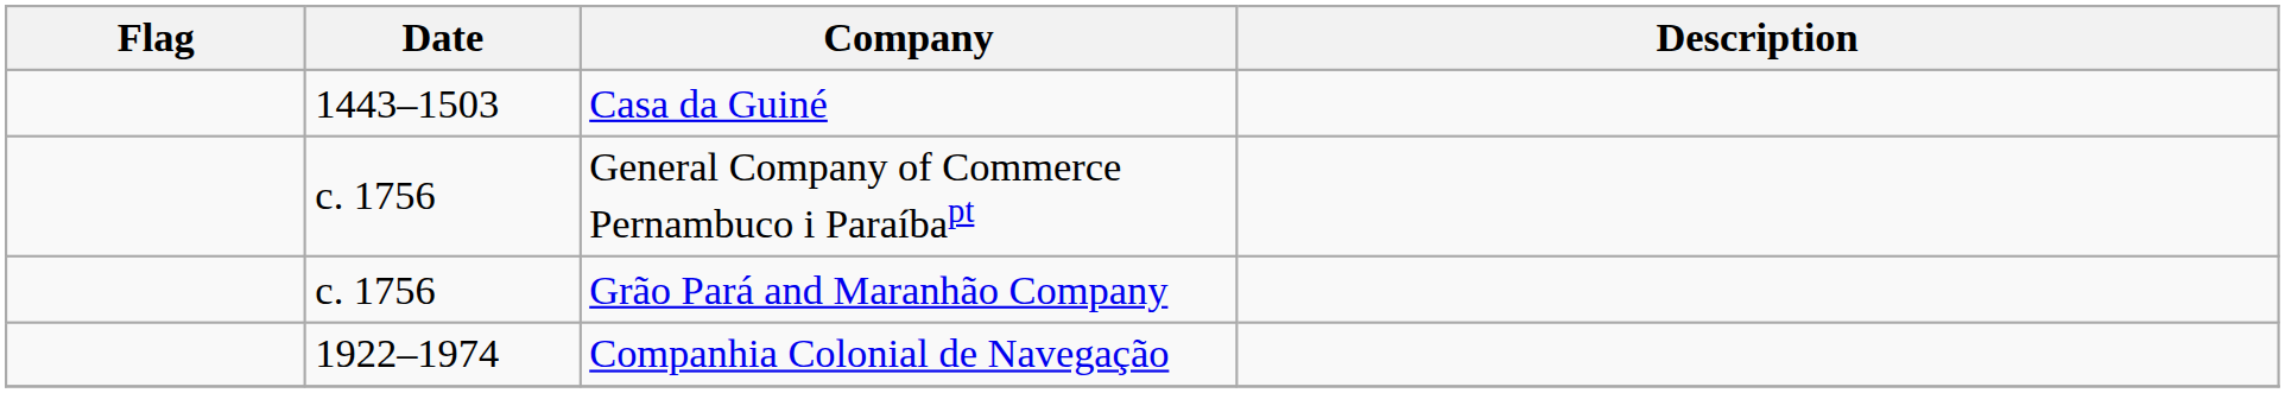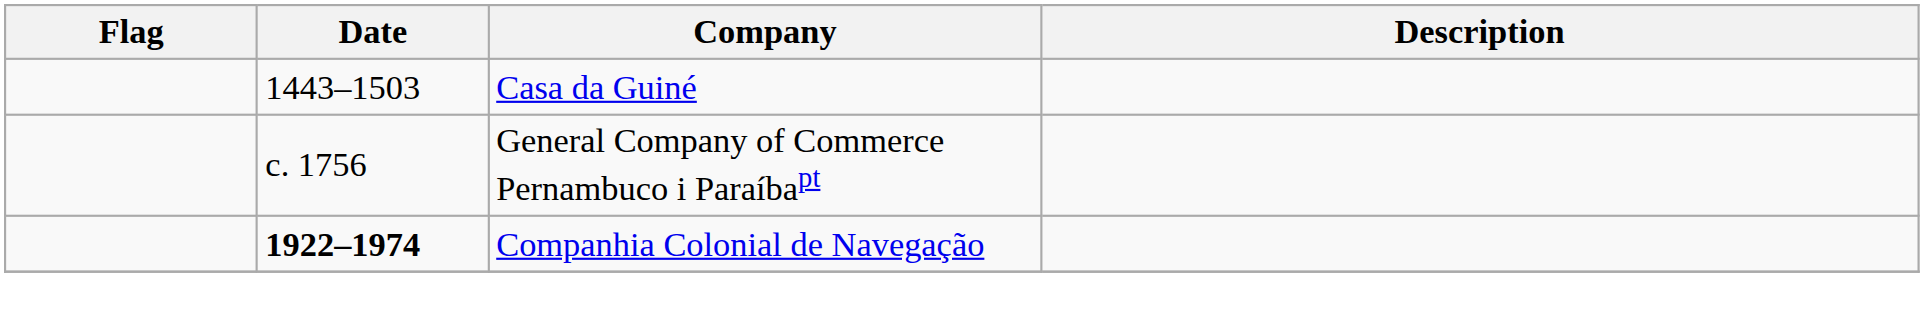 <table class="wikitable" style="background:#f9f9f9">
 <tr>
 <th style="width:110px">Flag</th>
 <th style="width:100px">Date</th>
 <th style="width:250px">Company</th>
 <th style="width:400px">Description</th>
 </tr>
 <tr>
 <td></td>
 <td>1443–1503</td>
 <td><a href='#'>Casa da Guiné</a></td>
 <td></td>
 </tr>
 <tr>
 <td></td>
 <td>c. 1756</td>
 <td>General Company of Commerce Pernambuco i Paraíba<sup><a href='#'>pt</a></sup></td>
 <td></td>
 </tr>
 <tr>
 <td></td>
-<td>c. 1756</td>
-<td><a href='#'>Grão Pará and Maranhão Company</a></td>
-<td></td>
-</tr>
-<tr>
-<td></td>
-<td>1922–1974</td>
+<td><strong>1922–1974</strong></td>
 <td><a href='#'>Companhia Colonial de Navegação</a></td>
 <td></td>
 </tr>
 <tr>
 </tr>
 </table>
